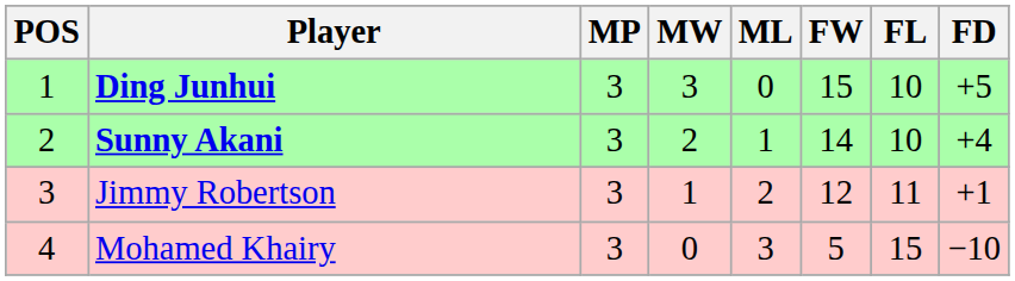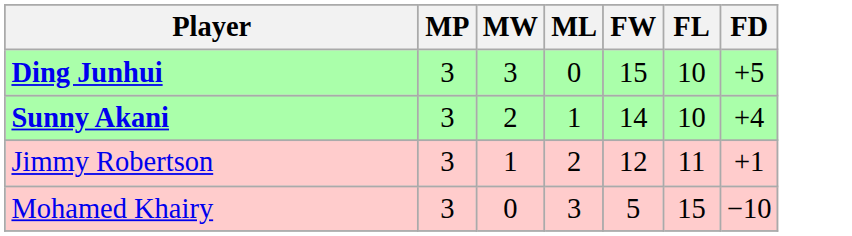 <table class="wikitable" style="text-align: center;">
 <tr>
-<th width=25>POS</th>
 <th width=225>Player</th>
 <th width=25>MP</th>
 <th width=25>MW</th>
 <th width=25>ML</th>
 <th width=25>FW</th>
 <th width=25>FL</th>
 <th width=25>FD</th>
 </tr>
 <tr style="background:#afa;">
-<td>1</td>
 <td style="text-align:left;"> <strong><a href='#'>Ding Junhui</a></strong></td>
 <td>3</td>
 <td>3</td>
 <td>0</td>
 <td>15</td>
 <td>10</td>
 <td>+5</td>
 </tr>
 <tr style="background:#afa;">
-<td>2</td>
 <td style="text-align:left;"> <strong><a href='#'>Sunny Akani</a></strong></td>
 <td>3</td>
 <td>2</td>
 <td>1</td>
 <td>14</td>
 <td>10</td>
 <td>+4</td>
 </tr>
 <tr style="background:#fcc;">
-<td>3</td>
 <td style="text-align:left;"> <a href='#'>Jimmy Robertson</a></td>
 <td>3</td>
 <td>1</td>
 <td>2</td>
 <td>12</td>
 <td>11</td>
 <td>+1</td>
 </tr>
 <tr style="background:#fcc;">
-<td>4</td>
 <td style="text-align:left;"> <a href='#'>Mohamed Khairy</a></td>
 <td>3</td>
 <td>0</td>
 <td>3</td>
 <td>5</td>
 <td>15</td>
 <td>−10</td>
 </tr>
 </table>
